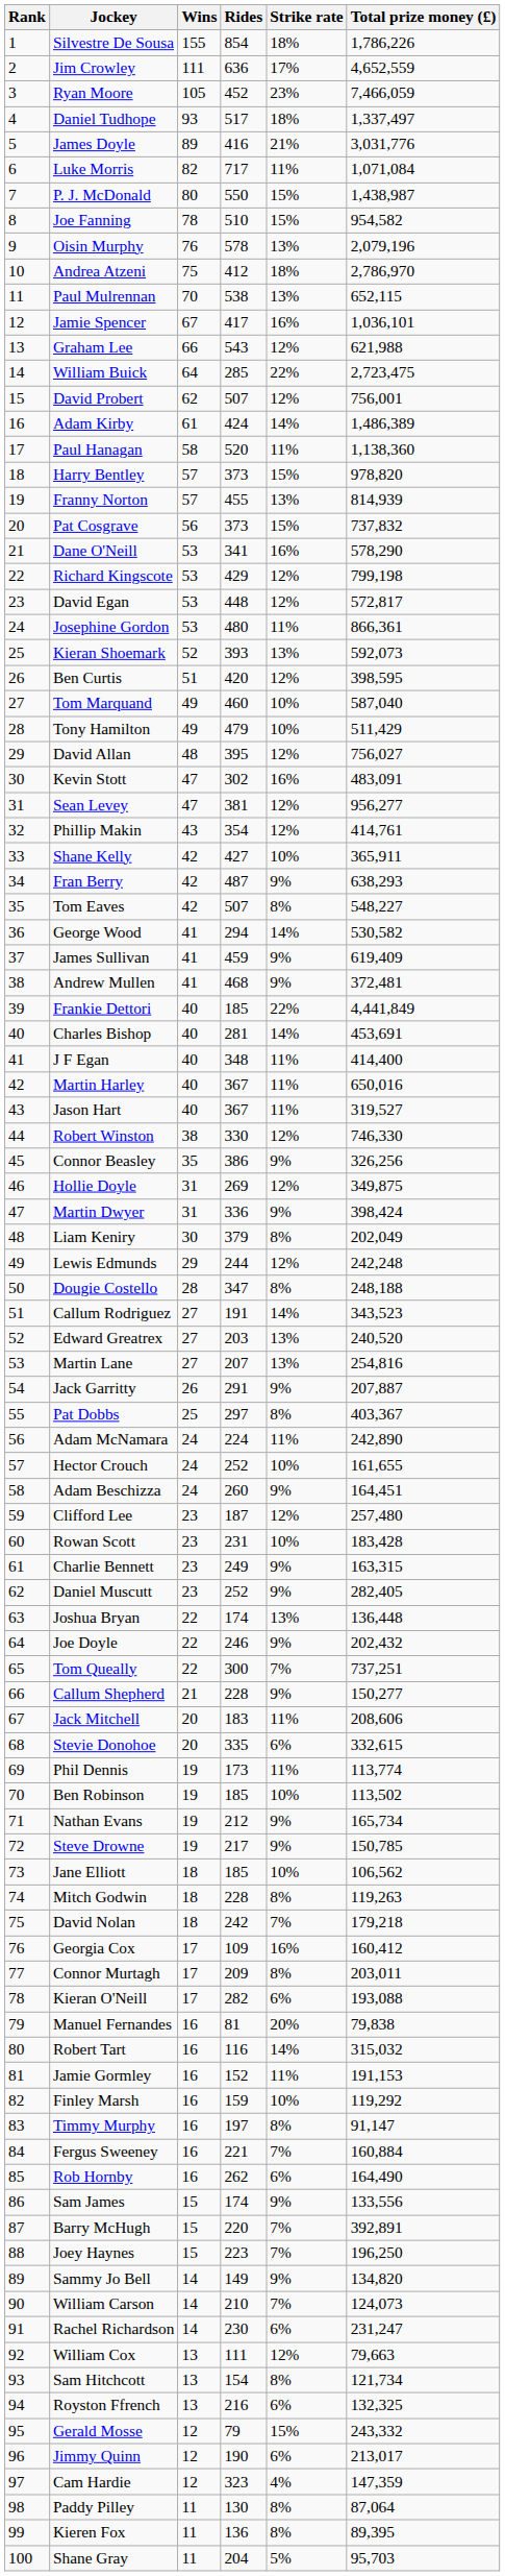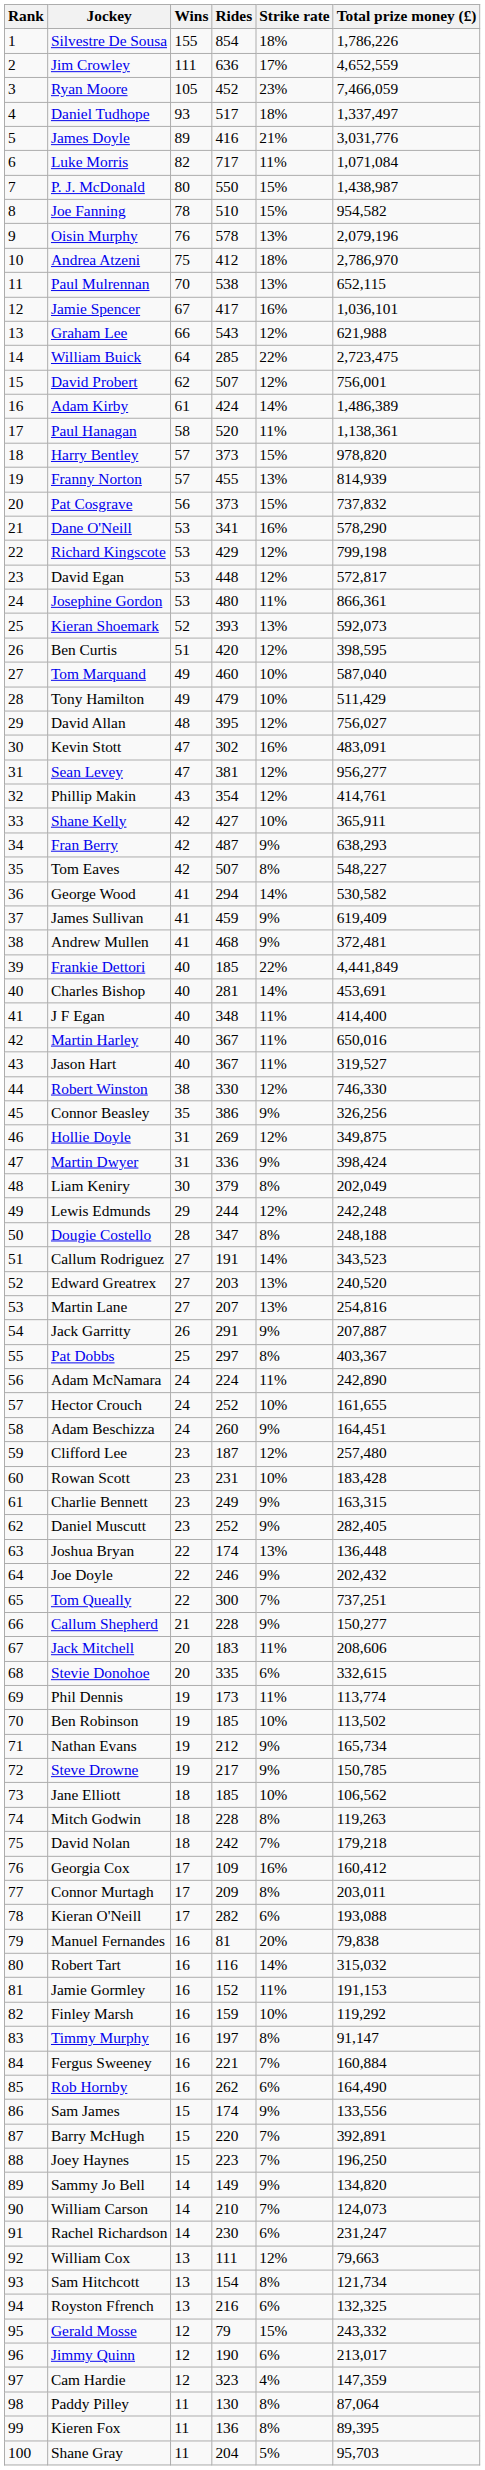 <table class="wikitable sortable">
 <tr>
 <th>Rank</th>
 <th>Jockey</th>
 <th>Wins</th>
 <th>Rides</th>
 <th>Strike rate</th>
 <th>Total prize money (£)</th>
 </tr>
 <tr>
 <td>1</td>
 <td><a href='#'>Silvestre De Sousa</a></td>
 <td>155</td>
 <td>854</td>
 <td>18%</td>
 <td>1,786,226</td>
 </tr>
 <tr>
 <td>2</td>
 <td><a href='#'>Jim Crowley</a></td>
 <td>111</td>
 <td>636</td>
 <td>17%</td>
 <td>4,652,559</td>
 </tr>
 <tr>
 <td>3</td>
 <td><a href='#'>Ryan Moore</a></td>
 <td>105</td>
 <td>452</td>
 <td>23%</td>
 <td>7,466,059</td>
 </tr>
 <tr>
 <td>4</td>
 <td><a href='#'>Daniel Tudhope</a></td>
 <td>93</td>
 <td>517</td>
 <td>18%</td>
 <td>1,337,497</td>
 </tr>
 <tr>
 <td>5</td>
 <td><a href='#'>James Doyle</a></td>
 <td>89</td>
 <td>416</td>
 <td>21%</td>
 <td>3,031,776</td>
 </tr>
 <tr>
 <td>6</td>
 <td><a href='#'>Luke Morris</a></td>
 <td>82</td>
 <td>717</td>
 <td>11%</td>
 <td>1,071,084</td>
 </tr>
 <tr>
 <td>7</td>
 <td><a href='#'>P. J. McDonald</a></td>
 <td>80</td>
 <td>550</td>
 <td>15%</td>
 <td>1,438,987</td>
 </tr>
 <tr>
 <td>8</td>
 <td><a href='#'>Joe Fanning</a></td>
 <td>78</td>
 <td>510</td>
 <td>15%</td>
 <td>954,582</td>
 </tr>
 <tr>
 <td>9</td>
 <td><a href='#'>Oisin Murphy</a></td>
 <td>76</td>
 <td>578</td>
 <td>13%</td>
 <td>2,079,196</td>
 </tr>
 <tr>
 <td>10</td>
 <td><a href='#'>Andrea Atzeni</a></td>
 <td>75</td>
 <td>412</td>
 <td>18%</td>
 <td>2,786,970</td>
 </tr>
 <tr>
 <td>11</td>
 <td><a href='#'>Paul Mulrennan</a></td>
 <td>70</td>
 <td>538</td>
 <td>13%</td>
 <td>652,115</td>
 </tr>
 <tr>
 <td>12</td>
 <td><a href='#'>Jamie Spencer</a></td>
 <td>67</td>
 <td>417</td>
 <td>16%</td>
 <td>1,036,101</td>
 </tr>
 <tr>
 <td>13</td>
 <td><a href='#'>Graham Lee</a></td>
 <td>66</td>
 <td>543</td>
 <td>12%</td>
 <td>621,988</td>
 </tr>
 <tr>
 <td>14</td>
 <td><a href='#'>William Buick</a></td>
 <td>64</td>
 <td>285</td>
 <td>22%</td>
 <td>2,723,475</td>
 </tr>
 <tr>
 <td>15</td>
 <td><a href='#'>David Probert</a></td>
 <td>62</td>
 <td>507</td>
 <td>12%</td>
 <td>756,001</td>
 </tr>
 <tr>
 <td>16</td>
 <td><a href='#'>Adam Kirby</a></td>
 <td>61</td>
 <td>424</td>
 <td>14%</td>
 <td>1,486,389</td>
 </tr>
 <tr>
 <td>17</td>
 <td><a href='#'>Paul Hanagan</a></td>
 <td>58</td>
 <td>520</td>
 <td>11%</td>
-<td>1,138,360</td>
+<td>1,138,361</td>
 </tr>
 <tr>
 <td>18</td>
 <td><a href='#'>Harry Bentley</a></td>
 <td>57</td>
 <td>373</td>
 <td>15%</td>
 <td>978,820</td>
 </tr>
 <tr>
 <td>19</td>
 <td><a href='#'>Franny Norton</a></td>
 <td>57</td>
 <td>455</td>
 <td>13%</td>
 <td>814,939</td>
 </tr>
 <tr>
 <td>20</td>
 <td><a href='#'>Pat Cosgrave</a></td>
 <td>56</td>
 <td>373</td>
 <td>15%</td>
 <td>737,832</td>
 </tr>
 <tr>
 <td>21</td>
 <td><a href='#'>Dane O'Neill</a></td>
 <td>53</td>
 <td>341</td>
 <td>16%</td>
 <td>578,290</td>
 </tr>
 <tr>
 <td>22</td>
 <td><a href='#'>Richard Kingscote</a></td>
 <td>53</td>
 <td>429</td>
 <td>12%</td>
 <td>799,198</td>
 </tr>
 <tr>
 <td>23</td>
 <td>David Egan</td>
 <td>53</td>
 <td>448</td>
 <td>12%</td>
 <td>572,817</td>
 </tr>
 <tr>
 <td>24</td>
 <td><a href='#'>Josephine Gordon</a></td>
 <td>53</td>
 <td>480</td>
 <td>11%</td>
 <td>866,361</td>
 </tr>
 <tr>
 <td>25</td>
 <td><a href='#'>Kieran Shoemark</a></td>
 <td>52</td>
 <td>393</td>
 <td>13%</td>
 <td>592,073</td>
 </tr>
 <tr>
 <td>26</td>
 <td>Ben Curtis</td>
 <td>51</td>
 <td>420</td>
 <td>12%</td>
 <td>398,595</td>
 </tr>
 <tr>
 <td>27</td>
 <td><a href='#'>Tom Marquand</a></td>
 <td>49</td>
 <td>460</td>
 <td>10%</td>
 <td>587,040</td>
 </tr>
 <tr>
 <td>28</td>
 <td>Tony Hamilton</td>
 <td>49</td>
 <td>479</td>
 <td>10%</td>
 <td>511,429</td>
 </tr>
 <tr>
 <td>29</td>
 <td>David Allan</td>
 <td>48</td>
 <td>395</td>
 <td>12%</td>
 <td>756,027</td>
 </tr>
 <tr>
 <td>30</td>
 <td>Kevin Stott</td>
 <td>47</td>
 <td>302</td>
 <td>16%</td>
 <td>483,091</td>
 </tr>
 <tr>
 <td>31</td>
 <td><a href='#'>Sean Levey</a></td>
 <td>47</td>
 <td>381</td>
 <td>12%</td>
 <td>956,277</td>
 </tr>
 <tr>
 <td>32</td>
 <td>Phillip Makin</td>
 <td>43</td>
 <td>354</td>
 <td>12%</td>
 <td>414,761</td>
 </tr>
 <tr>
 <td>33</td>
 <td><a href='#'>Shane Kelly</a></td>
 <td>42</td>
 <td>427</td>
 <td>10%</td>
 <td>365,911</td>
 </tr>
 <tr>
 <td>34</td>
 <td><a href='#'>Fran Berry</a></td>
 <td>42</td>
 <td>487</td>
 <td>9%</td>
 <td>638,293</td>
 </tr>
 <tr>
 <td>35</td>
 <td>Tom Eaves</td>
 <td>42</td>
 <td>507</td>
 <td>8%</td>
 <td>548,227</td>
 </tr>
 <tr>
 <td>36</td>
 <td>George Wood</td>
 <td>41</td>
 <td>294</td>
 <td>14%</td>
 <td>530,582</td>
 </tr>
 <tr>
 <td>37</td>
 <td>James Sullivan</td>
 <td>41</td>
 <td>459</td>
 <td>9%</td>
 <td>619,409</td>
 </tr>
 <tr>
 <td>38</td>
 <td>Andrew Mullen</td>
 <td>41</td>
 <td>468</td>
 <td>9%</td>
 <td>372,481</td>
 </tr>
 <tr>
 <td>39</td>
 <td><a href='#'>Frankie Dettori</a></td>
 <td>40</td>
 <td>185</td>
 <td>22%</td>
 <td>4,441,849</td>
 </tr>
 <tr>
 <td>40</td>
 <td>Charles Bishop</td>
 <td>40</td>
 <td>281</td>
 <td>14%</td>
 <td>453,691</td>
 </tr>
 <tr>
 <td>41</td>
 <td>J F Egan</td>
 <td>40</td>
 <td>348</td>
 <td>11%</td>
 <td>414,400</td>
 </tr>
 <tr>
 <td>42</td>
 <td><a href='#'>Martin Harley</a></td>
 <td>40</td>
 <td>367</td>
 <td>11%</td>
 <td>650,016</td>
 </tr>
 <tr>
 <td>43</td>
 <td>Jason Hart</td>
 <td>40</td>
 <td>367</td>
 <td>11%</td>
 <td>319,527</td>
 </tr>
 <tr>
 <td>44</td>
 <td><a href='#'>Robert Winston</a></td>
 <td>38</td>
 <td>330</td>
 <td>12%</td>
 <td>746,330</td>
 </tr>
 <tr>
 <td>45</td>
 <td>Connor Beasley</td>
 <td>35</td>
 <td>386</td>
 <td>9%</td>
 <td>326,256</td>
 </tr>
 <tr>
 <td>46</td>
 <td><a href='#'>Hollie Doyle</a></td>
 <td>31</td>
 <td>269</td>
 <td>12%</td>
 <td>349,875</td>
 </tr>
 <tr>
 <td>47</td>
 <td><a href='#'>Martin Dwyer</a></td>
 <td>31</td>
 <td>336</td>
 <td>9%</td>
 <td>398,424</td>
 </tr>
 <tr>
 <td>48</td>
 <td>Liam Keniry</td>
 <td>30</td>
 <td>379</td>
 <td>8%</td>
 <td>202,049</td>
 </tr>
 <tr>
 <td>49</td>
 <td>Lewis Edmunds</td>
 <td>29</td>
 <td>244</td>
 <td>12%</td>
 <td>242,248</td>
 </tr>
 <tr>
 <td>50</td>
 <td><a href='#'>Dougie Costello</a></td>
 <td>28</td>
 <td>347</td>
 <td>8%</td>
 <td>248,188</td>
 </tr>
 <tr>
 <td>51</td>
 <td>Callum Rodriguez</td>
 <td>27</td>
 <td>191</td>
 <td>14%</td>
 <td>343,523</td>
 </tr>
 <tr>
 <td>52</td>
 <td>Edward Greatrex</td>
 <td>27</td>
 <td>203</td>
 <td>13%</td>
 <td>240,520</td>
 </tr>
 <tr>
 <td>53</td>
 <td>Martin Lane</td>
 <td>27</td>
 <td>207</td>
 <td>13%</td>
 <td>254,816</td>
 </tr>
 <tr>
 <td>54</td>
 <td>Jack Garritty</td>
 <td>26</td>
 <td>291</td>
 <td>9%</td>
 <td>207,887</td>
 </tr>
 <tr>
 <td>55</td>
 <td><a href='#'>Pat Dobbs</a></td>
 <td>25</td>
 <td>297</td>
 <td>8%</td>
 <td>403,367</td>
 </tr>
 <tr>
 <td>56</td>
 <td>Adam McNamara</td>
 <td>24</td>
 <td>224</td>
 <td>11%</td>
 <td>242,890</td>
 </tr>
 <tr>
 <td>57</td>
 <td>Hector Crouch</td>
 <td>24</td>
 <td>252</td>
 <td>10%</td>
 <td>161,655</td>
 </tr>
 <tr>
 <td>58</td>
 <td>Adam Beschizza</td>
 <td>24</td>
 <td>260</td>
 <td>9%</td>
 <td>164,451</td>
 </tr>
 <tr>
 <td>59</td>
 <td>Clifford Lee</td>
 <td>23</td>
 <td>187</td>
 <td>12%</td>
 <td>257,480</td>
 </tr>
 <tr>
 <td>60</td>
 <td>Rowan Scott</td>
 <td>23</td>
 <td>231</td>
 <td>10%</td>
 <td>183,428</td>
 </tr>
 <tr>
 <td>61</td>
 <td>Charlie Bennett</td>
 <td>23</td>
 <td>249</td>
 <td>9%</td>
 <td>163,315</td>
 </tr>
 <tr>
 <td>62</td>
 <td>Daniel Muscutt</td>
 <td>23</td>
 <td>252</td>
 <td>9%</td>
 <td>282,405</td>
 </tr>
 <tr>
 <td>63</td>
 <td>Joshua Bryan</td>
 <td>22</td>
 <td>174</td>
 <td>13%</td>
 <td>136,448</td>
 </tr>
 <tr>
 <td>64</td>
 <td>Joe Doyle</td>
 <td>22</td>
 <td>246</td>
 <td>9%</td>
 <td>202,432</td>
 </tr>
 <tr>
 <td>65</td>
 <td><a href='#'>Tom Queally</a></td>
 <td>22</td>
 <td>300</td>
 <td>7%</td>
 <td>737,251</td>
 </tr>
 <tr>
 <td>66</td>
 <td><a href='#'>Callum Shepherd</a></td>
 <td>21</td>
 <td>228</td>
 <td>9%</td>
 <td>150,277</td>
 </tr>
 <tr>
 <td>67</td>
 <td><a href='#'>Jack Mitchell</a></td>
 <td>20</td>
 <td>183</td>
 <td>11%</td>
 <td>208,606</td>
 </tr>
 <tr>
 <td>68</td>
 <td><a href='#'>Stevie Donohoe</a></td>
 <td>20</td>
 <td>335</td>
 <td>6%</td>
 <td>332,615</td>
 </tr>
 <tr>
 <td>69</td>
 <td>Phil Dennis</td>
 <td>19</td>
 <td>173</td>
 <td>11%</td>
 <td>113,774</td>
 </tr>
 <tr>
 <td>70</td>
 <td>Ben Robinson</td>
 <td>19</td>
 <td>185</td>
 <td>10%</td>
 <td>113,502</td>
 </tr>
 <tr>
 <td>71</td>
 <td>Nathan Evans</td>
 <td>19</td>
 <td>212</td>
 <td>9%</td>
 <td>165,734</td>
 </tr>
 <tr>
 <td>72</td>
 <td><a href='#'>Steve Drowne</a></td>
 <td>19</td>
 <td>217</td>
 <td>9%</td>
 <td>150,785</td>
 </tr>
 <tr>
 <td>73</td>
 <td>Jane Elliott</td>
 <td>18</td>
 <td>185</td>
 <td>10%</td>
 <td>106,562</td>
 </tr>
 <tr>
 <td>74</td>
 <td>Mitch Godwin</td>
 <td>18</td>
 <td>228</td>
 <td>8%</td>
 <td>119,263</td>
 </tr>
 <tr>
 <td>75</td>
 <td>David Nolan</td>
 <td>18</td>
 <td>242</td>
 <td>7%</td>
 <td>179,218</td>
 </tr>
 <tr>
 <td>76</td>
 <td>Georgia Cox</td>
 <td>17</td>
 <td>109</td>
 <td>16%</td>
 <td>160,412</td>
 </tr>
 <tr>
 <td>77</td>
 <td>Connor Murtagh</td>
 <td>17</td>
 <td>209</td>
 <td>8%</td>
 <td>203,011</td>
 </tr>
 <tr>
 <td>78</td>
 <td>Kieran O'Neill</td>
 <td>17</td>
 <td>282</td>
 <td>6%</td>
 <td>193,088</td>
 </tr>
 <tr>
 <td>79</td>
 <td>Manuel Fernandes</td>
 <td>16</td>
 <td>81</td>
 <td>20%</td>
 <td>79,838</td>
 </tr>
 <tr>
 <td>80</td>
 <td>Robert Tart</td>
 <td>16</td>
 <td>116</td>
 <td>14%</td>
 <td>315,032</td>
 </tr>
 <tr>
 <td>81</td>
 <td>Jamie Gormley</td>
 <td>16</td>
 <td>152</td>
 <td>11%</td>
 <td>191,153</td>
 </tr>
 <tr>
 <td>82</td>
 <td>Finley Marsh</td>
 <td>16</td>
 <td>159</td>
 <td>10%</td>
 <td>119,292</td>
 </tr>
 <tr>
 <td>83</td>
 <td><a href='#'>Timmy Murphy</a></td>
 <td>16</td>
 <td>197</td>
 <td>8%</td>
 <td>91,147</td>
 </tr>
 <tr>
 <td>84</td>
 <td>Fergus Sweeney</td>
 <td>16</td>
 <td>221</td>
 <td>7%</td>
 <td>160,884</td>
 </tr>
 <tr>
 <td>85</td>
 <td><a href='#'>Rob Hornby</a></td>
 <td>16</td>
 <td>262</td>
 <td>6%</td>
 <td>164,490</td>
 </tr>
 <tr>
 <td>86</td>
 <td>Sam James</td>
 <td>15</td>
 <td>174</td>
 <td>9%</td>
 <td>133,556</td>
 </tr>
 <tr>
 <td>87</td>
 <td>Barry McHugh</td>
 <td>15</td>
 <td>220</td>
 <td>7%</td>
 <td>392,891</td>
 </tr>
 <tr>
 <td>88</td>
 <td>Joey Haynes</td>
 <td>15</td>
 <td>223</td>
 <td>7%</td>
 <td>196,250</td>
 </tr>
 <tr>
 <td>89</td>
 <td>Sammy Jo Bell</td>
 <td>14</td>
 <td>149</td>
 <td>9%</td>
 <td>134,820</td>
 </tr>
 <tr>
 <td>90</td>
 <td>William Carson</td>
 <td>14</td>
 <td>210</td>
 <td>7%</td>
 <td>124,073</td>
 </tr>
 <tr>
 <td>91</td>
 <td>Rachel Richardson</td>
 <td>14</td>
 <td>230</td>
 <td>6%</td>
 <td>231,247</td>
 </tr>
 <tr>
 <td>92</td>
 <td>William Cox</td>
 <td>13</td>
 <td>111</td>
 <td>12%</td>
 <td>79,663</td>
 </tr>
 <tr>
 <td>93</td>
 <td>Sam Hitchcott</td>
 <td>13</td>
 <td>154</td>
 <td>8%</td>
 <td>121,734</td>
 </tr>
 <tr>
 <td>94</td>
 <td>Royston Ffrench</td>
 <td>13</td>
 <td>216</td>
 <td>6%</td>
 <td>132,325</td>
 </tr>
 <tr>
 <td>95</td>
 <td><a href='#'>Gerald Mosse</a></td>
 <td>12</td>
 <td>79</td>
 <td>15%</td>
 <td>243,332</td>
 </tr>
 <tr>
 <td>96</td>
 <td><a href='#'>Jimmy Quinn</a></td>
 <td>12</td>
 <td>190</td>
 <td>6%</td>
 <td>213,017</td>
 </tr>
 <tr>
 <td>97</td>
 <td>Cam Hardie</td>
 <td>12</td>
 <td>323</td>
 <td>4%</td>
 <td>147,359</td>
 </tr>
 <tr>
 <td>98</td>
 <td>Paddy Pilley</td>
 <td>11</td>
 <td>130</td>
 <td>8%</td>
 <td>87,064</td>
 </tr>
 <tr>
 <td>99</td>
 <td>Kieren Fox</td>
 <td>11</td>
 <td>136</td>
 <td>8%</td>
 <td>89,395</td>
 </tr>
 <tr>
 <td>100</td>
 <td>Shane Gray</td>
 <td>11</td>
 <td>204</td>
 <td>5%</td>
 <td>95,703</td>
 </tr>
 </table>
